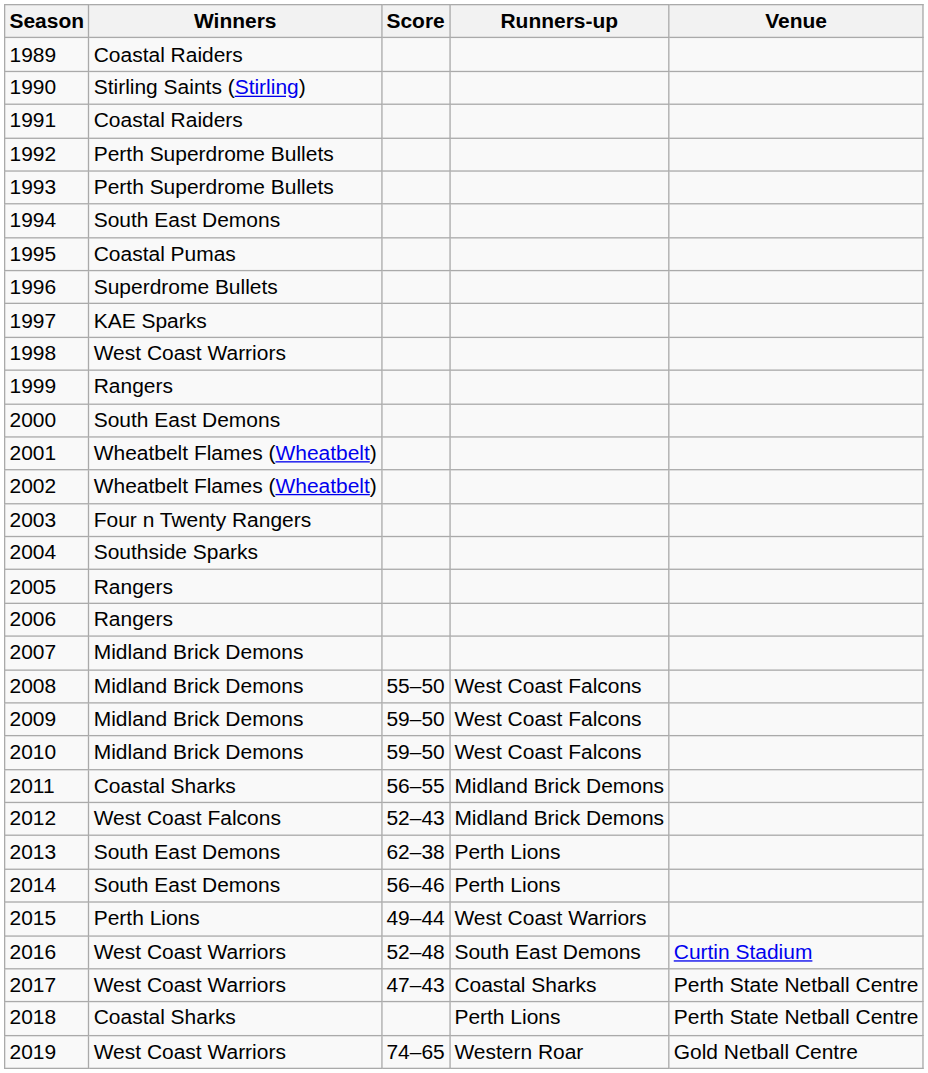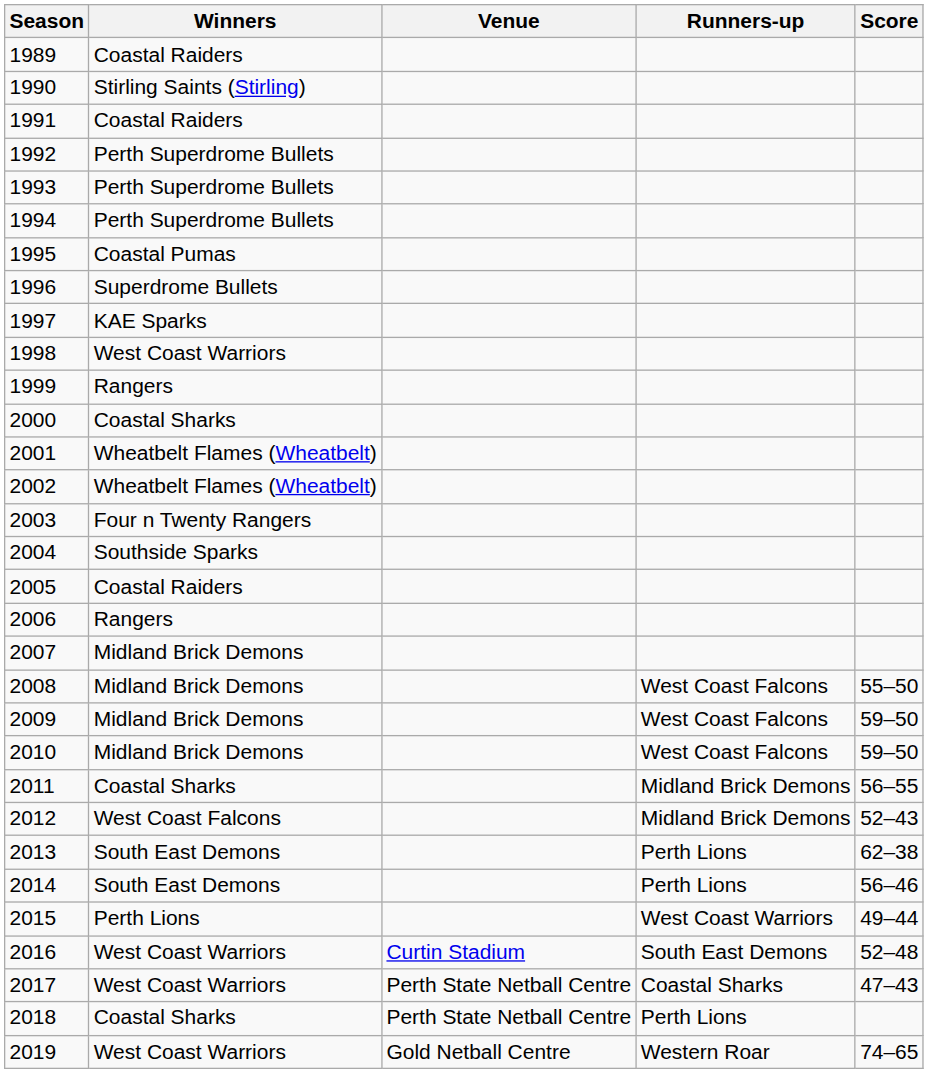 <table class="wikitable collapsible">
 <tr>
 <th>Season</th>
 <th>Winners</th>
+<th>Venue</th>
+<th>Runners-up</th>
 <th>Score</th>
-<th>Runners-up</th>
-<th>Venue</th>
 </tr>
 <tr>
 <td>1989</td>
 <td>Coastal Raiders</td>
 <td></td>
 <td></td>
 <td></td>
 </tr>
 <tr>
 <td>1990</td>
 <td>Stirling Saints (<a href='#'>Stirling</a>)</td>
 <td></td>
 <td></td>
 <td></td>
 </tr>
 <tr>
 <td>1991</td>
 <td>Coastal Raiders</td>
 <td></td>
 <td></td>
 <td></td>
 </tr>
 <tr>
 <td>1992</td>
 <td>Perth Superdrome Bullets</td>
 <td></td>
 <td></td>
 <td></td>
 </tr>
 <tr>
 <td>1993</td>
 <td>Perth Superdrome Bullets</td>
 <td></td>
 <td></td>
 <td></td>
 </tr>
 <tr>
 <td>1994</td>
-<td>South East Demons</td>
+<td>Perth Superdrome Bullets</td>
 <td></td>
 <td></td>
 <td></td>
 </tr>
 <tr>
 <td>1995</td>
 <td>Coastal Pumas</td>
 <td></td>
 <td></td>
 <td></td>
 </tr>
 <tr>
 <td>1996</td>
 <td>Superdrome Bullets</td>
 <td></td>
 <td></td>
 <td></td>
 </tr>
 <tr>
 <td>1997</td>
 <td>KAE Sparks</td>
 <td></td>
 <td></td>
 <td></td>
 </tr>
 <tr>
 <td>1998</td>
 <td>West Coast Warriors</td>
 <td></td>
 <td></td>
 <td></td>
 </tr>
 <tr>
 <td>1999</td>
 <td>Rangers</td>
 <td></td>
 <td></td>
 <td></td>
 </tr>
 <tr>
 <td>2000</td>
-<td>South East Demons</td>
+<td>Coastal Sharks</td>
 <td></td>
 <td></td>
 <td></td>
 </tr>
 <tr>
 <td>2001</td>
 <td>Wheatbelt Flames (<a href='#'>Wheatbelt</a>)</td>
 <td></td>
 <td></td>
 <td></td>
 </tr>
 <tr>
 <td>2002</td>
 <td>Wheatbelt Flames (<a href='#'>Wheatbelt</a>)</td>
 <td></td>
 <td></td>
 <td></td>
 </tr>
 <tr>
 <td>2003</td>
 <td>Four n Twenty Rangers</td>
 <td></td>
 <td></td>
 <td></td>
 </tr>
 <tr>
 <td>2004</td>
 <td>Southside Sparks</td>
 <td></td>
 <td></td>
 <td></td>
 </tr>
 <tr>
 <td>2005</td>
-<td>Rangers</td>
+<td>Coastal Raiders</td>
 <td></td>
 <td></td>
 <td></td>
 </tr>
 <tr>
 <td>2006</td>
 <td>Rangers</td>
 <td></td>
 <td></td>
 <td></td>
 </tr>
 <tr>
 <td>2007</td>
 <td>Midland Brick Demons</td>
 <td></td>
 <td></td>
 <td></td>
 </tr>
 <tr>
 <td>2008</td>
 <td>Midland Brick Demons</td>
+<td></td>
+<td>West Coast Falcons</td>
 <td>55–50</td>
-<td>West Coast Falcons</td>
-<td></td>
 </tr>
 <tr>
 <td>2009</td>
 <td>Midland Brick Demons</td>
+<td></td>
+<td>West Coast Falcons</td>
 <td>59–50</td>
-<td>West Coast Falcons</td>
-<td></td>
 </tr>
 <tr>
 <td>2010</td>
 <td>Midland Brick Demons</td>
+<td></td>
+<td>West Coast Falcons</td>
 <td>59–50</td>
-<td>West Coast Falcons</td>
-<td></td>
 </tr>
 <tr>
 <td>2011</td>
 <td>Coastal Sharks</td>
+<td></td>
+<td>Midland Brick Demons</td>
 <td>56–55</td>
-<td>Midland Brick Demons</td>
-<td></td>
 </tr>
 <tr>
 <td>2012</td>
 <td>West Coast Falcons</td>
+<td></td>
+<td>Midland Brick Demons</td>
 <td>52–43</td>
-<td>Midland Brick Demons</td>
-<td></td>
 </tr>
 <tr>
 <td>2013</td>
 <td>South East Demons</td>
+<td></td>
+<td>Perth Lions</td>
 <td>62–38</td>
+</tr>
+<tr>
+<td>2014</td>
+<td>South East Demons</td>
+<td></td>
+<td>Perth Lions</td>
+<td>56–46</td>
+</tr>
+<tr>
+<td>2015</td>
+<td>Perth Lions</td>
+<td></td>
+<td>West Coast Warriors</td>
+<td>49–44</td>
+</tr>
+<tr>
+<td>2016</td>
+<td>West Coast Warriors</td>
+<td><a href='#'>Curtin Stadium</a></td>
+<td>South East Demons</td>
+<td>52–48</td>
+</tr>
+<tr>
+<td>2017</td>
+<td>West Coast Warriors</td>
+<td>Perth State Netball Centre</td>
+<td>Coastal Sharks</td>
+<td>47–43</td>
+</tr>
+<tr>
+<td>2018</td>
+<td>Coastal Sharks</td>
+<td>Perth State Netball Centre</td>
 <td>Perth Lions</td>
 <td></td>
 </tr>
 <tr>
-<td>2014</td>
-<td>South East Demons</td>
-<td>56–46</td>
-<td>Perth Lions</td>
-<td></td>
-</tr>
-<tr>
-<td>2015</td>
-<td>Perth Lions</td>
-<td>49–44</td>
-<td>West Coast Warriors</td>
-<td></td>
-</tr>
-<tr>
-<td>2016</td>
-<td>West Coast Warriors</td>
-<td>52–48</td>
-<td>South East Demons</td>
-<td><a href='#'>Curtin Stadium</a></td>
-</tr>
-<tr>
-<td>2017</td>
-<td>West Coast Warriors</td>
-<td>47–43</td>
-<td>Coastal Sharks</td>
-<td>Perth State Netball Centre</td>
-</tr>
-<tr>
-<td>2018</td>
-<td>Coastal Sharks</td>
-<td></td>
-<td>Perth Lions</td>
-<td>Perth State Netball Centre</td>
-</tr>
-<tr>
 <td>2019</td>
 <td>West Coast Warriors</td>
+<td>Gold Netball Centre</td>
+<td>Western Roar</td>
 <td>74–65</td>
-<td>Western Roar</td>
-<td>Gold Netball Centre</td>
 </tr>
 </table>
